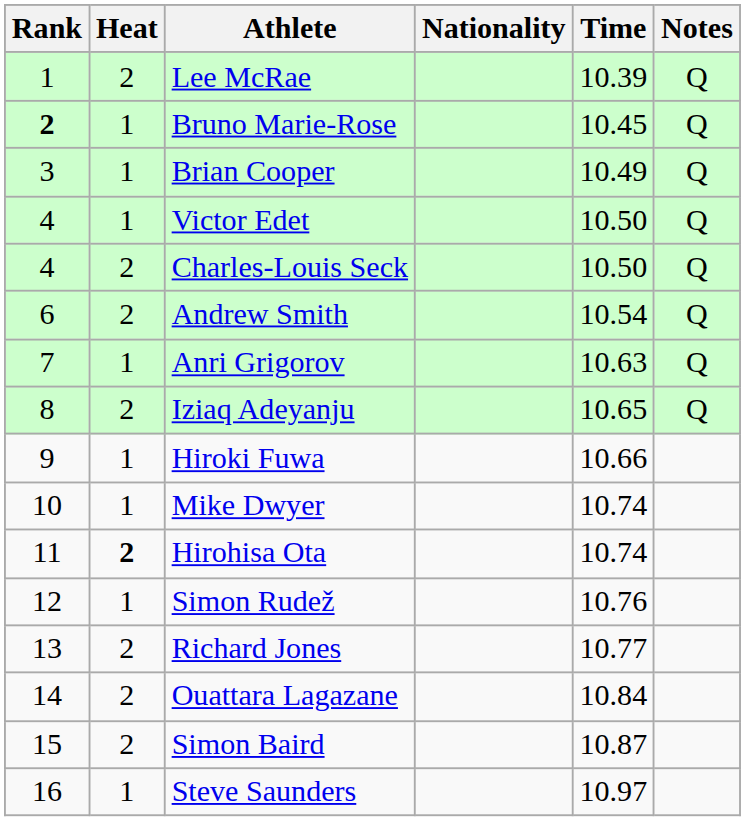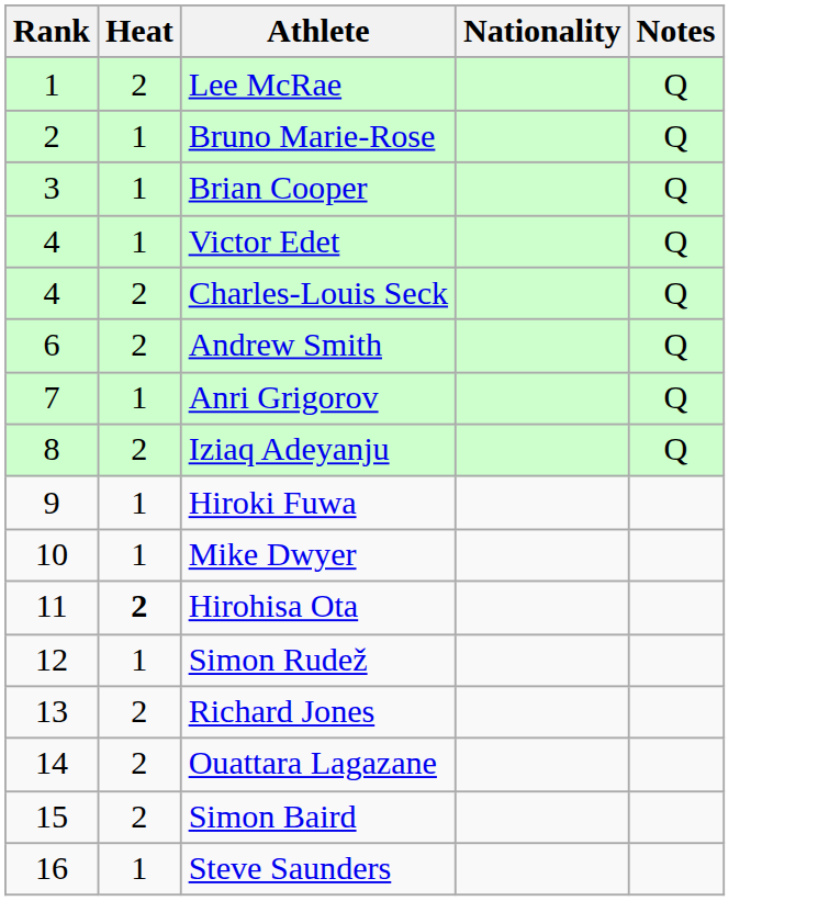 <table class="wikitable sortable" style="text-align:center">
 <tr>
 <th>Rank</th>
 <th>Heat</th>
 <th>Athlete</th>
 <th>Nationality</th>
-<th>Time</th>
 <th>Notes</th>
 </tr>
 <tr bgcolor=ccffcc>
 <td>1</td>
 <td>2</td>
 <td align=left><a href='#'>Lee McRae</a></td>
 <td align=left></td>
-<td>10.39</td>
 <td>Q</td>
 </tr>
 <tr bgcolor=ccffcc>
-<td><strong>2</strong></td>
+<td>2</td>
 <td>1</td>
 <td align=left><a href='#'>Bruno Marie-Rose</a></td>
 <td align=left></td>
-<td>10.45</td>
 <td>Q</td>
 </tr>
 <tr bgcolor=ccffcc>
 <td>3</td>
 <td>1</td>
 <td align=left><a href='#'>Brian Cooper</a></td>
 <td align=left></td>
-<td>10.49</td>
 <td>Q</td>
 </tr>
 <tr bgcolor=ccffcc>
 <td>4</td>
 <td>1</td>
 <td align=left><a href='#'>Victor Edet</a></td>
 <td align=left></td>
-<td>10.50</td>
 <td>Q</td>
 </tr>
 <tr bgcolor=ccffcc>
 <td>4</td>
 <td>2</td>
 <td align=left><a href='#'>Charles-Louis Seck</a></td>
 <td align=left></td>
-<td>10.50</td>
 <td>Q</td>
 </tr>
 <tr bgcolor=ccffcc>
 <td>6</td>
 <td>2</td>
 <td align=left><a href='#'>Andrew Smith</a></td>
 <td align=left></td>
-<td>10.54</td>
 <td>Q</td>
 </tr>
 <tr bgcolor=ccffcc>
 <td>7</td>
 <td>1</td>
 <td align=left><a href='#'>Anri Grigorov</a></td>
 <td align=left></td>
-<td>10.63</td>
 <td>Q</td>
 </tr>
 <tr bgcolor=ccffcc>
 <td>8</td>
 <td>2</td>
 <td align=left><a href='#'>Iziaq Adeyanju</a></td>
 <td align=left></td>
-<td>10.65</td>
 <td>Q</td>
 </tr>
 <tr>
 <td>9</td>
 <td>1</td>
 <td align=left><a href='#'>Hiroki Fuwa</a></td>
 <td align=left></td>
-<td>10.66</td>
 <td></td>
 </tr>
 <tr>
 <td>10</td>
 <td>1</td>
 <td align=left><a href='#'>Mike Dwyer</a></td>
 <td align=left></td>
-<td>10.74</td>
 <td></td>
 </tr>
 <tr>
 <td>11</td>
 <td><strong>2</strong></td>
 <td align=left><a href='#'>Hirohisa Ota</a></td>
 <td align=left></td>
-<td>10.74</td>
 <td></td>
 </tr>
 <tr>
 <td>12</td>
 <td>1</td>
 <td align=left><a href='#'>Simon Rudež</a></td>
 <td align=left></td>
-<td>10.76</td>
 <td></td>
 </tr>
 <tr>
 <td>13</td>
 <td>2</td>
 <td align=left><a href='#'>Richard Jones</a></td>
 <td align=left></td>
-<td>10.77</td>
 <td></td>
 </tr>
 <tr>
 <td>14</td>
 <td>2</td>
 <td align=left><a href='#'>Ouattara Lagazane</a></td>
 <td align=left></td>
-<td>10.84</td>
 <td></td>
 </tr>
 <tr>
 <td>15</td>
 <td>2</td>
 <td align=left><a href='#'>Simon Baird</a></td>
 <td align=left></td>
-<td>10.87</td>
 <td></td>
 </tr>
 <tr>
 <td>16</td>
 <td>1</td>
 <td align=left><a href='#'>Steve Saunders</a></td>
 <td align=left></td>
-<td>10.97</td>
 <td></td>
 </tr>
 </table>
